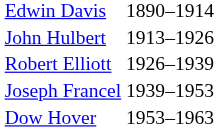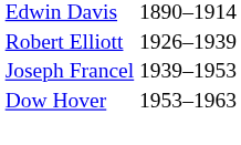 <table>
 <tr>
 <td><a href='#'>Edwin Davis</a></td>
 <td>1890–1914</td>
-</tr>
-<tr>
-<td><a href='#'>John Hulbert</a></td>
-<td>1913–1926</td>
 </tr>
 <tr>
 <td><a href='#'>Robert Elliott</a></td>
 <td>1926–1939</td>
 </tr>
 <tr>
 <td><a href='#'>Joseph Francel</a></td>
 <td>1939–1953</td>
 </tr>
 <tr>
 <td><a href='#'>Dow Hover</a></td>
 <td>1953–1963</td>
 </tr>
 </table>
